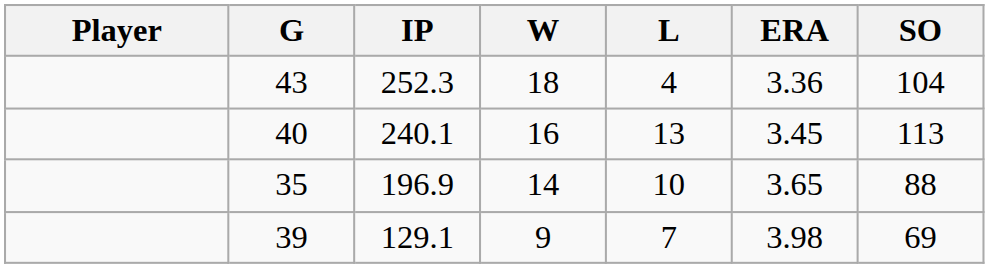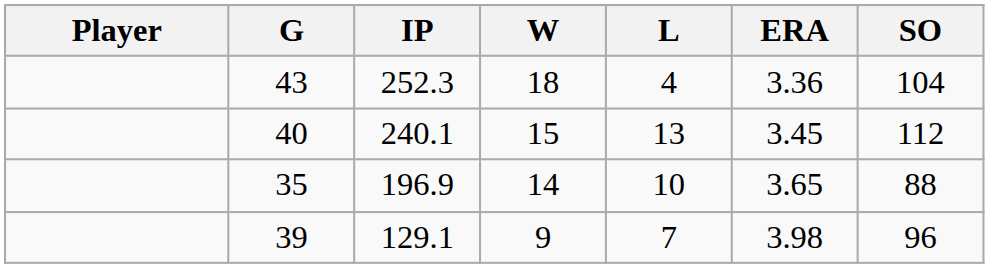 <table class="wikitable sortable">
 <tr>
 <th bgcolor="#DDDDFF" width="16%">Player</th>
 <th bgcolor="#DDDDFF" width="9%">G</th>
 <th bgcolor="#DDDDFF" width="9%">IP</th>
 <th bgcolor="#DDDDFF" width="9%">W</th>
 <th bgcolor="#DDDDFF" width="9%">L</th>
 <th bgcolor="#DDDDFF" width="9%">ERA</th>
 <th bgcolor="#DDDDFF" width="9%">SO</th>
 </tr>
 <tr align="center">
 <td></td>
 <td>43</td>
 <td>252.3</td>
 <td>18</td>
 <td>4</td>
 <td>3.36</td>
 <td>104</td>
 </tr>
 <tr align="center">
 <td></td>
 <td>40</td>
 <td>240.1</td>
-<td>16</td>
+<td>15</td>
 <td>13</td>
 <td>3.45</td>
-<td>113</td>
+<td>112</td>
 </tr>
 <tr align="center">
 <td></td>
 <td>35</td>
 <td>196.9</td>
 <td>14</td>
 <td>10</td>
 <td>3.65</td>
 <td>88</td>
 </tr>
 <tr align="center">
 <td></td>
 <td>39</td>
 <td>129.1</td>
 <td>9</td>
 <td>7</td>
 <td>3.98</td>
-<td>69</td>
+<td>96</td>
 </tr>
 </table>
